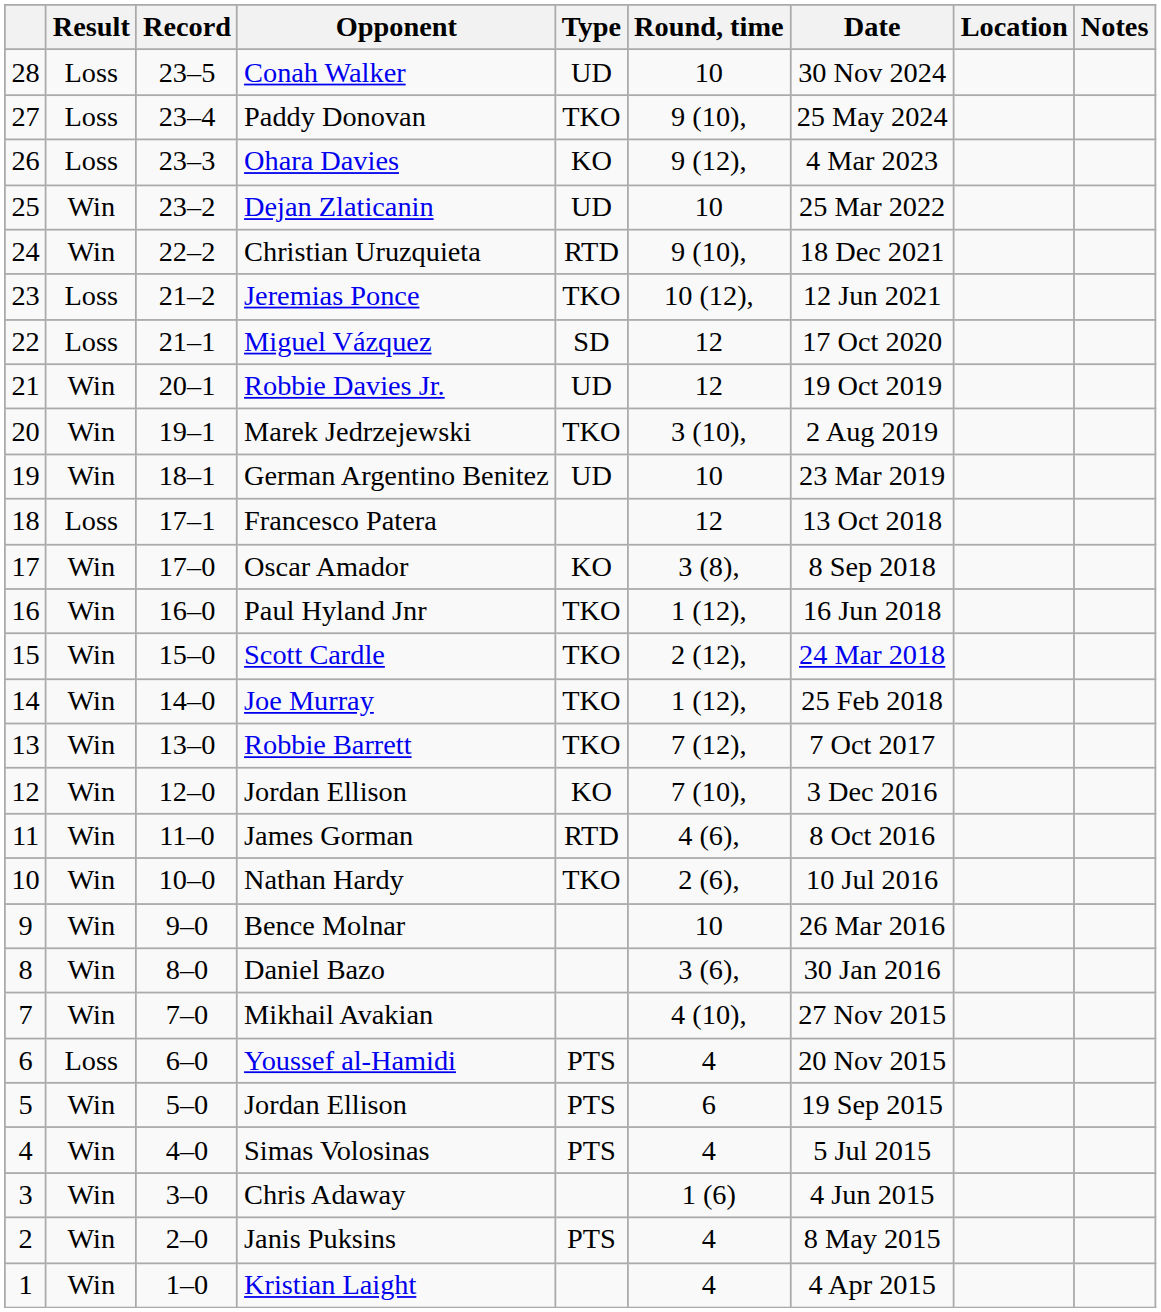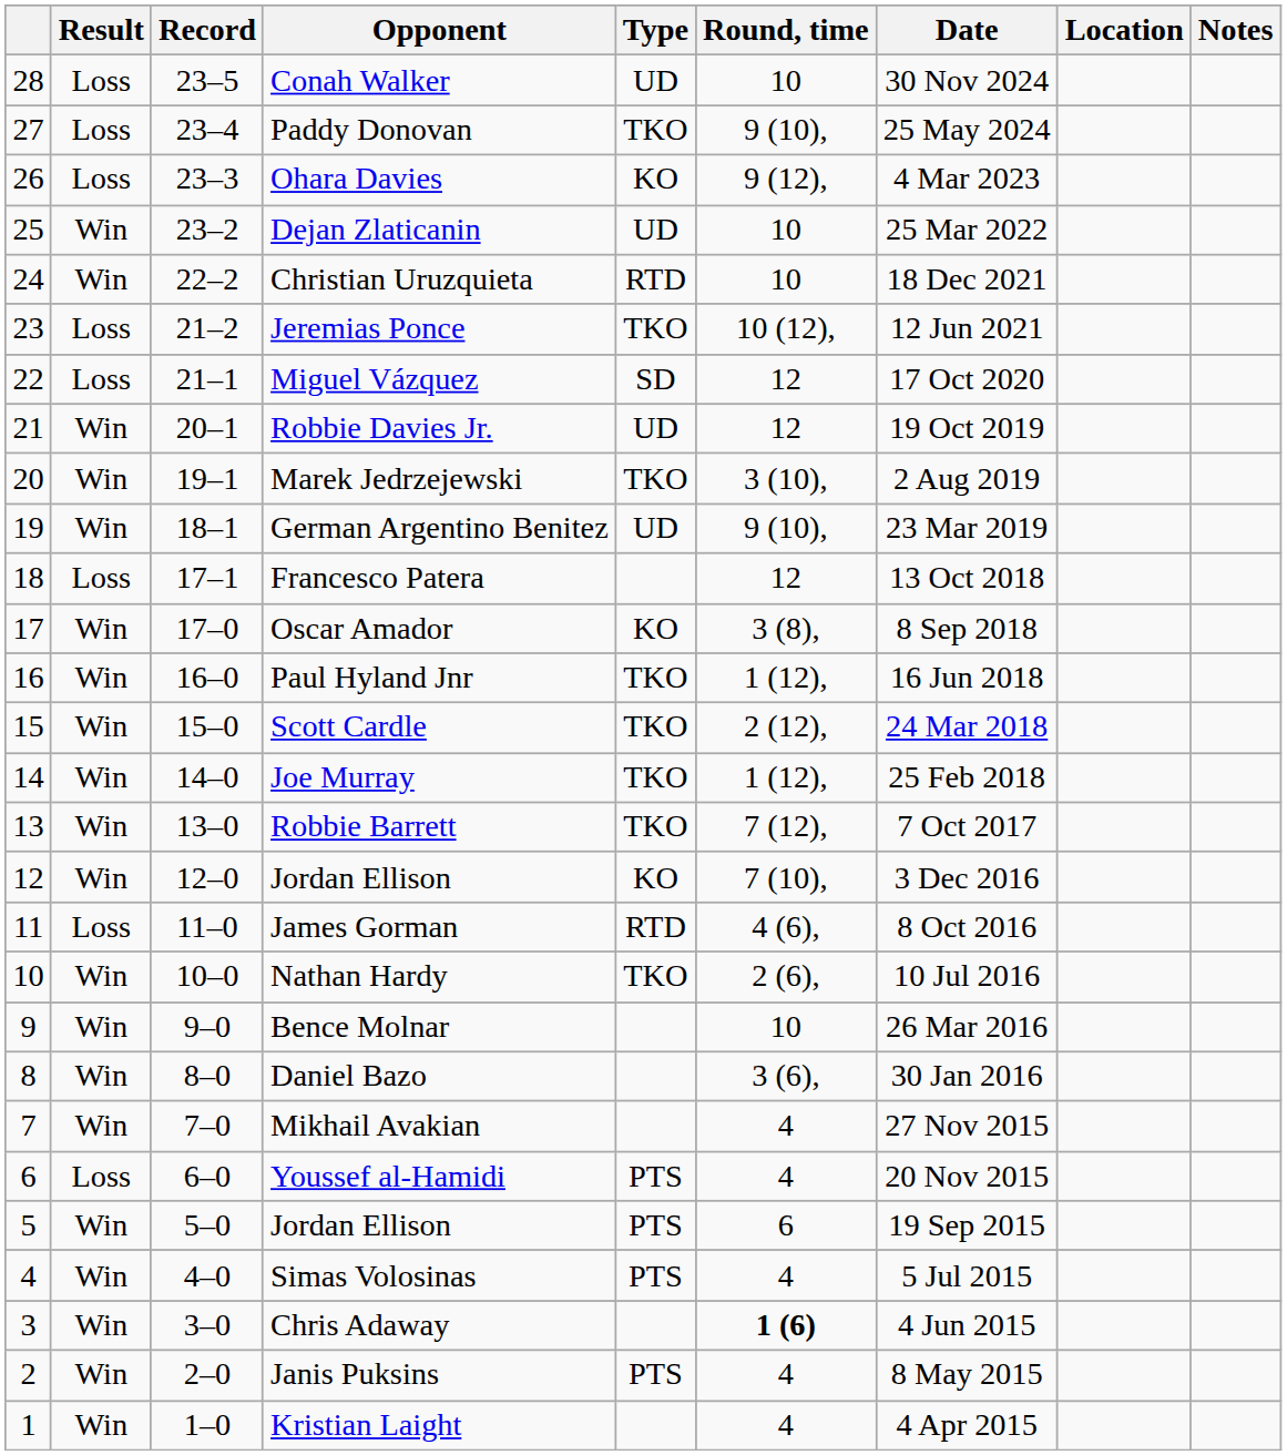 <table class="wikitable" style="text-align:center">
 <tr>
 <th></th>
 <th>Result</th>
 <th>Record</th>
 <th>Opponent</th>
 <th>Type</th>
 <th>Round, time</th>
 <th>Date</th>
 <th>Location</th>
 <th>Notes</th>
 </tr>
 <tr>
 <td>28</td>
 <td>Loss</td>
 <td>23–5</td>
 <td style="text-align:left;"><a href='#'>Conah Walker</a></td>
 <td>UD</td>
 <td>10</td>
 <td>30 Nov 2024</td>
 <td style="text-align:left;"></td>
 <td></td>
 </tr>
 <tr>
 <td>27</td>
 <td>Loss</td>
 <td>23–4</td>
 <td style="text-align:left;">Paddy Donovan</td>
 <td>TKO</td>
 <td>9 (10), </td>
 <td>25 May 2024</td>
 <td style="text-align:left;"></td>
 <td></td>
 </tr>
 <tr>
 <td>26</td>
 <td>Loss</td>
 <td>23–3</td>
 <td style="text-align:left;"><a href='#'>Ohara Davies</a></td>
 <td>KO</td>
 <td>9 (12), </td>
 <td>4 Mar 2023</td>
 <td style="text-align:left;"></td>
 <td></td>
 </tr>
 <tr>
 <td>25</td>
 <td>Win</td>
 <td>23–2</td>
 <td style="text-align:left;"><a href='#'>Dejan Zlaticanin</a></td>
 <td>UD</td>
 <td>10</td>
 <td>25 Mar 2022</td>
 <td style="text-align:left;"></td>
 <td></td>
 </tr>
 <tr>
 <td>24</td>
 <td>Win</td>
 <td>22–2</td>
 <td style="text-align:left;">Christian Uruzquieta</td>
 <td>RTD</td>
-<td>9 (10), </td>
+<td>10</td>
 <td>18 Dec 2021</td>
 <td style="text-align:left;"></td>
 <td></td>
 </tr>
 <tr>
 <td>23</td>
 <td>Loss</td>
 <td>21–2</td>
 <td style="text-align:left;"><a href='#'>Jeremias Ponce</a></td>
 <td>TKO</td>
 <td>10 (12), </td>
 <td>12 Jun 2021</td>
 <td style="text-align:left;"></td>
 <td></td>
 </tr>
 <tr>
 <td>22</td>
 <td>Loss</td>
 <td>21–1</td>
 <td style="text-align:left;"><a href='#'>Miguel Vázquez</a></td>
 <td>SD</td>
 <td>12</td>
 <td>17 Oct 2020</td>
 <td style="text-align:left;"></td>
 <td style="text-align:left;"></td>
 </tr>
 <tr>
 <td>21</td>
 <td>Win</td>
 <td>20–1</td>
 <td style="text-align:left;"><a href='#'>Robbie Davies Jr.</a></td>
 <td>UD</td>
 <td>12</td>
 <td>19 Oct 2019</td>
 <td style="text-align:left;"></td>
 <td></td>
 </tr>
 <tr>
 <td>20</td>
 <td>Win</td>
 <td>19–1</td>
 <td style="text-align:left;">Marek Jedrzejewski</td>
 <td>TKO</td>
 <td>3 (10), </td>
 <td>2 Aug 2019</td>
 <td style="text-align:left;"></td>
 <td style="text-align:left;"></td>
 </tr>
 <tr>
 <td>19</td>
 <td>Win</td>
 <td>18–1</td>
 <td style="text-align:left;">German Argentino Benitez</td>
 <td>UD</td>
-<td>10</td>
+<td>9 (10), </td>
 <td>23 Mar 2019</td>
 <td style="text-align:left;"></td>
 <td style="text-align:left;"></td>
 </tr>
 <tr>
 <td>18</td>
 <td>Loss</td>
 <td>17–1</td>
 <td style="text-align:left;">Francesco Patera</td>
 <td></td>
 <td>12</td>
 <td>13 Oct 2018</td>
 <td style="text-align:left;"></td>
 <td style="text-align:left;"></td>
 </tr>
 <tr>
 <td>17</td>
 <td>Win</td>
 <td>17–0</td>
 <td style="text-align:left;">Oscar Amador</td>
 <td>KO</td>
 <td>3 (8), </td>
 <td>8 Sep 2018</td>
 <td style="text-align:left;"></td>
 <td></td>
 </tr>
 <tr>
 <td>16</td>
 <td>Win</td>
 <td>16–0</td>
 <td style="text-align:left;">Paul Hyland Jnr</td>
 <td>TKO</td>
 <td>1 (12), </td>
 <td>16 Jun 2018</td>
 <td style="text-align:left;"></td>
 <td style="text-align:left;"></td>
 </tr>
 <tr>
 <td>15</td>
 <td>Win</td>
 <td>15–0</td>
 <td style="text-align:left;"><a href='#'>Scott Cardle</a></td>
 <td>TKO</td>
 <td>2 (12), </td>
 <td><a href='#'>24 Mar 2018</a></td>
 <td style="text-align:left;"></td>
 <td style="text-align:left;"></td>
 </tr>
 <tr>
 <td>14</td>
 <td>Win</td>
 <td>14–0</td>
 <td style="text-align:left;"><a href='#'>Joe Murray</a></td>
 <td>TKO</td>
 <td>1 (12), </td>
 <td>25 Feb 2018</td>
 <td style="text-align:left;"></td>
 <td style="text-align:left;"></td>
 </tr>
 <tr>
 <td>13</td>
 <td>Win</td>
 <td>13–0</td>
 <td style="text-align:left;"><a href='#'>Robbie Barrett</a></td>
 <td>TKO</td>
 <td>7 (12), </td>
 <td>7 Oct 2017</td>
 <td style="text-align:left;"></td>
 <td style="text-align:left;"></td>
 </tr>
 <tr>
 <td>12</td>
 <td>Win</td>
 <td>12–0</td>
 <td style="text-align:left;">Jordan Ellison</td>
 <td>KO</td>
 <td>7 (10), </td>
 <td>3 Dec 2016</td>
 <td style="text-align:left;"></td>
 <td style="text-align:left;"></td>
 </tr>
 <tr>
 <td>11</td>
-<td>Win</td>
+<td>Loss</td>
 <td>11–0</td>
 <td style="text-align:left;">James Gorman</td>
 <td>RTD</td>
 <td>4 (6), </td>
 <td>8 Oct 2016</td>
 <td style="text-align:left;"></td>
 <td></td>
 </tr>
 <tr>
 <td>10</td>
 <td>Win</td>
 <td>10–0</td>
 <td style="text-align:left;">Nathan Hardy</td>
 <td>TKO</td>
 <td>2 (6), </td>
 <td>10 Jul 2016</td>
 <td style="text-align:left;"></td>
 <td></td>
 </tr>
 <tr>
 <td>9</td>
 <td>Win</td>
 <td>9–0</td>
 <td style="text-align:left;">Bence Molnar</td>
 <td></td>
 <td>10</td>
 <td>26 Mar 2016</td>
 <td style="text-align:left;"></td>
 <td style="text-align:left;"></td>
 </tr>
 <tr>
 <td>8</td>
 <td>Win</td>
 <td>8–0</td>
 <td style="text-align:left;">Daniel Bazo</td>
 <td></td>
 <td>3 (6), </td>
 <td>30 Jan 2016</td>
 <td style="text-align:left;"></td>
 <td></td>
 </tr>
 <tr>
 <td>7</td>
 <td>Win</td>
 <td>7–0</td>
 <td style="text-align:left;">Mikhail Avakian</td>
 <td></td>
-<td>4 (10), </td>
+<td>4</td>
 <td>27 Nov 2015</td>
 <td style="text-align:left;"></td>
 <td></td>
 </tr>
 <tr>
 <td>6</td>
 <td>Loss</td>
 <td>6–0</td>
 <td style="text-align:left;"><a href='#'>Youssef al-Hamidi</a></td>
 <td>PTS</td>
 <td>4</td>
 <td>20 Nov 2015</td>
 <td style="text-align:left;"></td>
 <td></td>
 </tr>
 <tr>
 <td>5</td>
 <td>Win</td>
 <td>5–0</td>
 <td style="text-align:left;">Jordan Ellison</td>
 <td>PTS</td>
 <td>6</td>
 <td>19 Sep 2015</td>
 <td style="text-align:left;"></td>
 <td></td>
 </tr>
 <tr>
 <td>4</td>
 <td>Win</td>
 <td>4–0</td>
 <td style="text-align:left;">Simas Volosinas</td>
 <td>PTS</td>
 <td>4</td>
 <td>5 Jul 2015</td>
 <td style="text-align:left;"></td>
 <td></td>
 </tr>
 <tr>
 <td>3</td>
 <td>Win</td>
 <td>3–0</td>
 <td style="text-align:left;">Chris Adaway</td>
 <td></td>
-<td>1 (6)</td>
+<td><strong>1 (6)</strong></td>
 <td>4 Jun 2015</td>
 <td style="text-align:left;"></td>
 <td></td>
 </tr>
 <tr>
 <td>2</td>
 <td>Win</td>
 <td>2–0</td>
 <td style="text-align:left;">Janis Puksins</td>
 <td>PTS</td>
 <td>4</td>
 <td>8 May 2015</td>
 <td style="text-align:left;"></td>
 <td></td>
 </tr>
 <tr>
 <td>1</td>
 <td>Win</td>
 <td>1–0</td>
 <td style="text-align:left;"><a href='#'>Kristian Laight</a></td>
 <td></td>
 <td>4</td>
 <td>4 Apr 2015</td>
 <td style="text-align:left;"></td>
 <td></td>
 </tr>
 </table>
